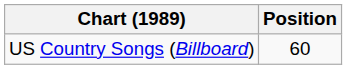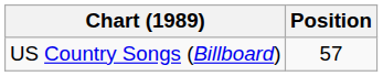 <table class="wikitable sortable">
 <tr>
 <th scope="col">Chart (1989)</th>
 <th scope="col">Position</th>
 </tr>
 <tr>
 <td>US <a href='#'>Country Songs</a> (<em><a href='#'>Billboard</a></em>)</td>
-<td align="center">60</td>
+<td align="center">57</td>
 </tr>
 </table>
